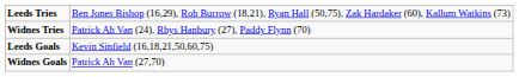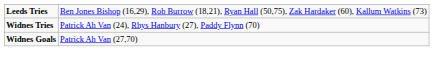 <table class="wikitable" style="font-size:85%;">
 <tr>
 <td><strong>Leeds Tries</strong></td>
 <td><a href='#'>Ben Jones Bishop</a> (16,29), <a href='#'>Rob Burrow</a> (18,21), <a href='#'>Ryan Hall</a> (50,75), <a href='#'>Zak Hardaker</a> (60), <a href='#'>Kallum Watkins</a> (73)</td>
 </tr>
 <tr>
 <td><strong>Widnes Tries</strong></td>
 <td><a href='#'>Patrick Ah Van</a> (24), <a href='#'>Rhys Hanbury</a> (27), <a href='#'>Paddy Flynn</a> (70)</td>
 </tr>
 <tr>
-<td><strong>Leeds Goals</strong></td>
-<td><a href='#'>Kevin Sinfield</a> (16,18,21,50,60,75)</td>
-</tr>
-<tr>
 <td><strong>Widnes Goals</strong></td>
 <td><a href='#'>Patrick Ah Van</a> (27,70)</td>
 </tr>
 </table>
